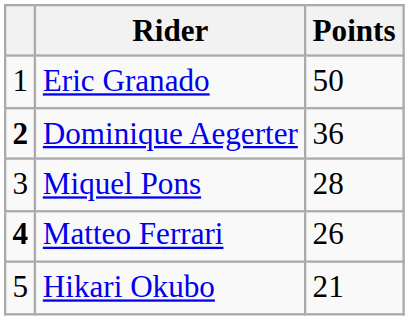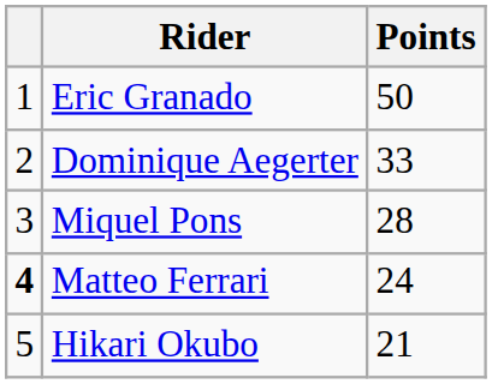 <table class="wikitable" style="font-size: 85%;">
 <tr>
 <th></th>
 <th>Rider</th>
 <th>Points</th>
 </tr>
 <tr>
 <td align=center>1</td>
 <td> <a href='#'>Eric Granado</a></td>
 <td align=left>50</td>
 </tr>
 <tr>
-<td align=center><strong>2</strong></td>
+<td align=center>2</td>
 <td> <a href='#'>Dominique Aegerter</a></td>
-<td align=left>36</td>
+<td align=left>33</td>
 </tr>
 <tr>
 <td align=center>3</td>
 <td> <a href='#'>Miquel Pons</a></td>
 <td align=left>28</td>
 </tr>
 <tr>
 <td align=center><strong>4</strong></td>
 <td> <a href='#'>Matteo Ferrari</a></td>
-<td align=left>26</td>
+<td align=left>24</td>
 </tr>
 <tr>
 <td align=center>5</td>
 <td> <a href='#'>Hikari Okubo</a></td>
 <td align=left>21</td>
 </tr>
 </table>
